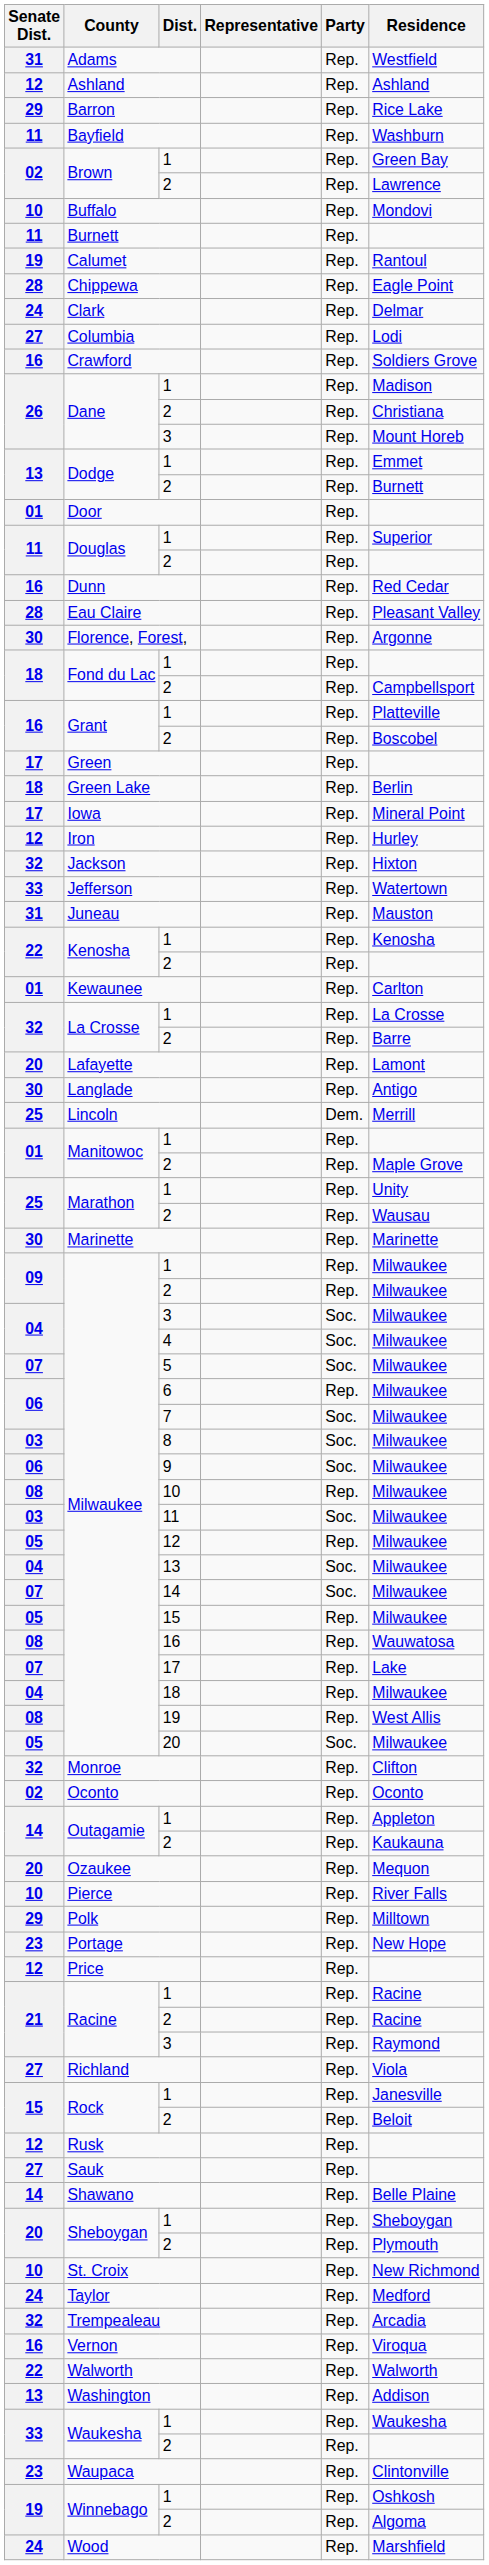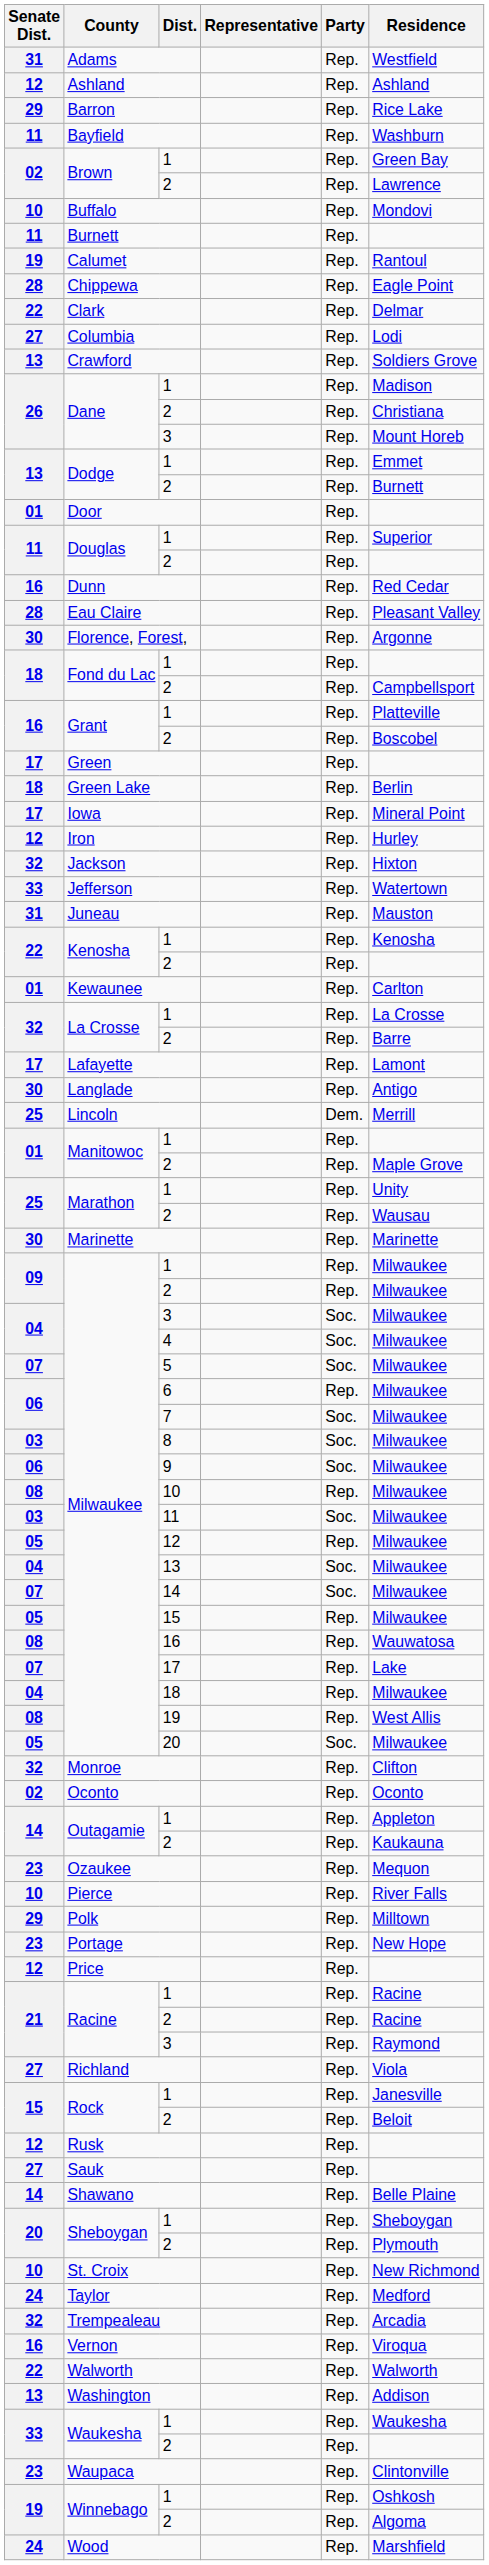 <table class="wikitable sortable">
 <tr>
 <th>Senate<br>Dist.</th>
 <th>County</th>
 <th>Dist.</th>
 <th>Representative</th>
 <th>Party</th>
 <th>Residence</th>
 </tr>
 <tr>
 <th><a href='#'>31</a></th>
 <td text-align="left" colspan="2"><a href='#'>Adams</a> </td>
 <td></td>
 <td>Rep.</td>
 <td><a href='#'>Westfield</a></td>
 </tr>
 <tr>
 <th><a href='#'>12</a></th>
 <td text-align="left" colspan="2"><a href='#'>Ashland</a></td>
 <td></td>
 <td>Rep.</td>
 <td><a href='#'>Ashland</a></td>
 </tr>
 <tr>
 <th><a href='#'>29</a></th>
 <td text-align="left" colspan="2"><a href='#'>Barron</a></td>
 <td></td>
 <td>Rep.</td>
 <td><a href='#'>Rice Lake</a></td>
 </tr>
 <tr>
 <th><a href='#'>11</a></th>
 <td text-align="left" colspan="2"><a href='#'>Bayfield</a></td>
 <td></td>
 <td>Rep.</td>
 <td><a href='#'>Washburn</a></td>
 </tr>
 <tr>
 <th rowspan="2"><a href='#'>02</a></th>
 <td text-align="left" rowspan="2"><a href='#'>Brown</a></td>
 <td>1</td>
 <td></td>
 <td>Rep.</td>
 <td><a href='#'>Green Bay</a></td>
 </tr>
 <tr>
 <td>2</td>
 <td></td>
 <td>Rep.</td>
 <td><a href='#'>Lawrence</a></td>
 </tr>
 <tr>
 <th><a href='#'>10</a></th>
 <td text-align="left" colspan="2"><a href='#'>Buffalo</a> </td>
 <td></td>
 <td>Rep.</td>
 <td><a href='#'>Mondovi</a></td>
 </tr>
 <tr>
 <th><a href='#'>11</a></th>
 <td text-align="left" colspan="2"><a href='#'>Burnett</a> </td>
 <td></td>
 <td>Rep.</td>
 <td></td>
 </tr>
 <tr>
 <th><a href='#'>19</a></th>
 <td text-align="left" colspan="2"><a href='#'>Calumet</a></td>
 <td></td>
 <td>Rep.</td>
 <td><a href='#'>Rantoul</a></td>
 </tr>
 <tr>
 <th><a href='#'>28</a></th>
 <td text-align="left" colspan="2"><a href='#'>Chippewa</a></td>
 <td></td>
 <td>Rep.</td>
 <td><a href='#'>Eagle Point</a></td>
 </tr>
 <tr>
-<th><a href='#'>24</a></th>
+<th><a href='#'>22</a></th>
 <td text-align="left" colspan="2"><a href='#'>Clark</a></td>
 <td></td>
 <td>Rep.</td>
 <td><a href='#'>Delmar</a></td>
 </tr>
 <tr>
 <th><a href='#'>27</a></th>
 <td text-align="left" colspan="2"><a href='#'>Columbia</a></td>
 <td></td>
 <td>Rep.</td>
 <td><a href='#'>Lodi</a></td>
 </tr>
 <tr>
-<th><a href='#'>16</a></th>
+<th><a href='#'>13</a></th>
 <td text-align="left" colspan="2"><a href='#'>Crawford</a></td>
 <td></td>
 <td>Rep.</td>
 <td><a href='#'>Soldiers Grove</a></td>
 </tr>
 <tr>
 <th rowspan="3"><a href='#'>26</a></th>
 <td text-align="left" rowspan="3"><a href='#'>Dane</a></td>
 <td>1</td>
 <td></td>
 <td>Rep.</td>
 <td><a href='#'>Madison</a></td>
 </tr>
 <tr>
 <td>2</td>
 <td></td>
 <td>Rep.</td>
 <td><a href='#'>Christiana</a></td>
 </tr>
 <tr>
 <td>3</td>
 <td></td>
 <td>Rep.</td>
 <td><a href='#'>Mount Horeb</a></td>
 </tr>
 <tr>
 <th rowspan="2"><a href='#'>13</a></th>
 <td text-align="left" rowspan="2"><a href='#'>Dodge</a></td>
 <td>1</td>
 <td></td>
 <td>Rep.</td>
 <td><a href='#'>Emmet</a></td>
 </tr>
 <tr>
 <td>2</td>
 <td></td>
 <td>Rep.</td>
 <td><a href='#'>Burnett</a></td>
 </tr>
 <tr>
 <th><a href='#'>01</a></th>
 <td text-align="left" colspan="2"><a href='#'>Door</a></td>
 <td></td>
 <td>Rep.</td>
 <td></td>
 </tr>
 <tr>
 <th rowspan="2"><a href='#'>11</a></th>
 <td text-align="left" rowspan="2"><a href='#'>Douglas</a></td>
 <td>1</td>
 <td></td>
 <td>Rep.</td>
 <td><a href='#'>Superior</a></td>
 </tr>
 <tr>
 <td>2</td>
 <td></td>
 <td>Rep.</td>
 <td></td>
 </tr>
 <tr>
 <th><a href='#'>16</a></th>
 <td text-align="left" colspan="2"><a href='#'>Dunn</a></td>
 <td></td>
 <td>Rep.</td>
 <td><a href='#'>Red Cedar</a></td>
 </tr>
 <tr>
 <th><a href='#'>28</a></th>
 <td text-align="left" colspan="2"><a href='#'>Eau Claire</a></td>
 <td></td>
 <td>Rep.</td>
 <td><a href='#'>Pleasant Valley</a></td>
 </tr>
 <tr>
 <th><a href='#'>30</a></th>
 <td text-align="left" colspan="2"><a href='#'>Florence</a>, <a href='#'>Forest</a>, </td>
 <td></td>
 <td>Rep.</td>
 <td><a href='#'>Argonne</a></td>
 </tr>
 <tr>
 <th rowspan="2"><a href='#'>18</a></th>
 <td text-align="left" rowspan="2"><a href='#'>Fond du Lac</a></td>
 <td>1</td>
 <td></td>
 <td>Rep.</td>
 <td></td>
 </tr>
 <tr>
 <td>2</td>
 <td></td>
 <td>Rep.</td>
 <td><a href='#'>Campbellsport</a></td>
 </tr>
 <tr>
 <th rowspan="2"><a href='#'>16</a></th>
 <td text-align="left" rowspan="2"><a href='#'>Grant</a></td>
 <td>1</td>
 <td></td>
 <td>Rep.</td>
 <td><a href='#'>Platteville</a></td>
 </tr>
 <tr>
 <td>2</td>
 <td></td>
 <td>Rep.</td>
 <td><a href='#'>Boscobel</a></td>
 </tr>
 <tr>
 <th><a href='#'>17</a></th>
 <td text-align="left" colspan="2"><a href='#'>Green</a></td>
 <td></td>
 <td>Rep.</td>
 <td></td>
 </tr>
 <tr>
 <th><a href='#'>18</a></th>
 <td text-align="left" colspan="2"><a href='#'>Green Lake</a> </td>
 <td></td>
 <td>Rep.</td>
 <td><a href='#'>Berlin</a></td>
 </tr>
 <tr>
 <th><a href='#'>17</a></th>
 <td text-align="left" colspan="2"><a href='#'>Iowa</a></td>
 <td></td>
 <td>Rep.</td>
 <td><a href='#'>Mineral Point</a></td>
 </tr>
 <tr>
 <th><a href='#'>12</a></th>
 <td text-align="left" colspan="2"><a href='#'>Iron</a> </td>
 <td></td>
 <td>Rep.</td>
 <td><a href='#'>Hurley</a></td>
 </tr>
 <tr>
 <th><a href='#'>32</a></th>
 <td text-align="left" colspan="2"><a href='#'>Jackson</a></td>
 <td></td>
 <td>Rep.</td>
 <td><a href='#'>Hixton</a></td>
 </tr>
 <tr>
 <th><a href='#'>33</a></th>
 <td text-align="left" colspan="2"><a href='#'>Jefferson</a></td>
 <td></td>
 <td>Rep.</td>
 <td><a href='#'>Watertown</a></td>
 </tr>
 <tr>
 <th><a href='#'>31</a></th>
 <td text-align="left" colspan="2"><a href='#'>Juneau</a></td>
 <td></td>
 <td>Rep.</td>
 <td><a href='#'>Mauston</a></td>
 </tr>
 <tr>
 <th rowspan="2"><a href='#'>22</a></th>
 <td text-align="left" rowspan="2"><a href='#'>Kenosha</a></td>
 <td>1</td>
 <td></td>
 <td>Rep.</td>
 <td><a href='#'>Kenosha</a></td>
 </tr>
 <tr>
 <td>2</td>
 <td></td>
 <td>Rep.</td>
 <td></td>
 </tr>
 <tr>
 <th><a href='#'>01</a></th>
 <td text-align="left" colspan="2"><a href='#'>Kewaunee</a></td>
 <td></td>
 <td>Rep.</td>
 <td><a href='#'>Carlton</a></td>
 </tr>
 <tr>
 <th rowspan="2"><a href='#'>32</a></th>
 <td text-align="left" rowspan="2"><a href='#'>La Crosse</a></td>
 <td>1</td>
 <td></td>
 <td>Rep.</td>
 <td><a href='#'>La Crosse</a></td>
 </tr>
 <tr>
 <td>2</td>
 <td></td>
 <td>Rep.</td>
 <td><a href='#'>Barre</a></td>
 </tr>
 <tr>
-<th><a href='#'>20</a></th>
+<th><a href='#'>17</a></th>
 <td text-align="left" colspan="2"><a href='#'>Lafayette</a></td>
 <td></td>
 <td>Rep.</td>
 <td><a href='#'>Lamont</a></td>
 </tr>
 <tr>
 <th><a href='#'>30</a></th>
 <td text-align="left" colspan="2"><a href='#'>Langlade</a></td>
 <td></td>
 <td>Rep.</td>
 <td><a href='#'>Antigo</a></td>
 </tr>
 <tr>
 <th><a href='#'>25</a></th>
 <td text-align="left" colspan="2"><a href='#'>Lincoln</a></td>
 <td></td>
 <td>Dem.</td>
 <td><a href='#'>Merrill</a></td>
 </tr>
 <tr>
 <th rowspan="2"><a href='#'>01</a></th>
 <td text-align="left" rowspan="2"><a href='#'>Manitowoc</a></td>
 <td>1</td>
 <td></td>
 <td>Rep.</td>
 <td></td>
 </tr>
 <tr>
 <td>2</td>
 <td></td>
 <td>Rep.</td>
 <td><a href='#'>Maple Grove</a></td>
 </tr>
 <tr>
 <th rowspan="2"><a href='#'>25</a></th>
 <td text-align="left" rowspan="2"><a href='#'>Marathon</a></td>
 <td>1</td>
 <td></td>
 <td>Rep.</td>
 <td><a href='#'>Unity</a></td>
 </tr>
 <tr>
 <td>2</td>
 <td></td>
 <td>Rep.</td>
 <td><a href='#'>Wausau</a></td>
 </tr>
 <tr>
 <th><a href='#'>30</a></th>
 <td text-align="left" colspan="2"><a href='#'>Marinette</a></td>
 <td></td>
 <td>Rep.</td>
 <td><a href='#'>Marinette</a></td>
 </tr>
 <tr>
 <th rowspan="2"><a href='#'>09</a></th>
 <td text-align="left" rowspan="20"><a href='#'>Milwaukee</a></td>
 <td>1</td>
 <td></td>
 <td>Rep.</td>
 <td><a href='#'>Milwaukee</a></td>
 </tr>
 <tr>
 <td>2</td>
 <td></td>
 <td>Rep.</td>
 <td><a href='#'>Milwaukee</a></td>
 </tr>
 <tr>
 <th rowspan="2"><a href='#'>04</a></th>
 <td>3</td>
 <td></td>
 <td>Soc.</td>
 <td><a href='#'>Milwaukee</a></td>
 </tr>
 <tr>
 <td>4</td>
 <td></td>
 <td>Soc.</td>
 <td><a href='#'>Milwaukee</a></td>
 </tr>
 <tr>
 <th><a href='#'>07</a></th>
 <td>5</td>
 <td></td>
 <td>Soc.</td>
 <td><a href='#'>Milwaukee</a></td>
 </tr>
 <tr>
 <th rowspan="2"><a href='#'>06</a></th>
 <td>6</td>
 <td></td>
 <td>Rep.</td>
 <td><a href='#'>Milwaukee</a></td>
 </tr>
 <tr>
 <td>7</td>
 <td></td>
 <td>Soc.</td>
 <td><a href='#'>Milwaukee</a></td>
 </tr>
 <tr>
 <th><a href='#'>03</a></th>
 <td>8</td>
 <td></td>
 <td>Soc.</td>
 <td><a href='#'>Milwaukee</a></td>
 </tr>
 <tr>
 <th><a href='#'>06</a></th>
 <td>9</td>
 <td></td>
 <td>Soc.</td>
 <td><a href='#'>Milwaukee</a></td>
 </tr>
 <tr>
 <th><a href='#'>08</a></th>
 <td>10</td>
 <td></td>
 <td>Rep.</td>
 <td><a href='#'>Milwaukee</a></td>
 </tr>
 <tr>
 <th><a href='#'>03</a></th>
 <td>11</td>
 <td></td>
 <td>Soc.</td>
 <td><a href='#'>Milwaukee</a></td>
 </tr>
 <tr>
 <th><a href='#'>05</a></th>
 <td>12</td>
 <td></td>
 <td>Rep.</td>
 <td><a href='#'>Milwaukee</a></td>
 </tr>
 <tr>
 <th><a href='#'>04</a></th>
 <td>13</td>
 <td></td>
 <td>Soc.</td>
 <td><a href='#'>Milwaukee</a></td>
 </tr>
 <tr>
 <th><a href='#'>07</a></th>
 <td>14</td>
 <td></td>
 <td>Soc.</td>
 <td><a href='#'>Milwaukee</a></td>
 </tr>
 <tr>
 <th><a href='#'>05</a></th>
 <td>15</td>
 <td></td>
 <td>Rep.</td>
 <td><a href='#'>Milwaukee</a></td>
 </tr>
 <tr>
 <th><a href='#'>08</a></th>
 <td>16</td>
 <td></td>
 <td>Rep.</td>
 <td><a href='#'>Wauwatosa</a></td>
 </tr>
 <tr>
 <th><a href='#'>07</a></th>
 <td>17</td>
 <td></td>
 <td>Rep.</td>
 <td><a href='#'>Lake</a></td>
 </tr>
 <tr>
 <th><a href='#'>04</a></th>
 <td>18</td>
 <td></td>
 <td>Rep.</td>
 <td><a href='#'>Milwaukee</a></td>
 </tr>
 <tr>
 <th><a href='#'>08</a></th>
 <td>19</td>
 <td></td>
 <td>Rep.</td>
 <td><a href='#'>West Allis</a></td>
 </tr>
 <tr>
 <th><a href='#'>05</a></th>
 <td>20</td>
 <td></td>
 <td>Soc.</td>
 <td><a href='#'>Milwaukee</a></td>
 </tr>
 <tr>
 <th><a href='#'>32</a></th>
 <td text-align="left" colspan="2"><a href='#'>Monroe</a></td>
 <td></td>
 <td>Rep.</td>
 <td><a href='#'>Clifton</a></td>
 </tr>
 <tr>
 <th><a href='#'>02</a></th>
 <td text-align="left" colspan="2"><a href='#'>Oconto</a></td>
 <td></td>
 <td>Rep.</td>
 <td><a href='#'>Oconto</a></td>
 </tr>
 <tr>
 <th rowspan="2"><a href='#'>14</a></th>
 <td text-align="left" rowspan="2"><a href='#'>Outagamie</a></td>
 <td>1</td>
 <td></td>
 <td>Rep.</td>
 <td><a href='#'>Appleton</a></td>
 </tr>
 <tr>
 <td>2</td>
 <td></td>
 <td>Rep.</td>
 <td><a href='#'>Kaukauna</a></td>
 </tr>
 <tr>
-<th><a href='#'>20</a></th>
+<th><a href='#'>23</a></th>
 <td text-align="left" colspan="2"><a href='#'>Ozaukee</a></td>
 <td></td>
 <td>Rep.</td>
 <td><a href='#'>Mequon</a></td>
 </tr>
 <tr>
 <th><a href='#'>10</a></th>
 <td text-align="left" colspan="2"><a href='#'>Pierce</a></td>
 <td></td>
 <td>Rep.</td>
 <td><a href='#'>River Falls</a></td>
 </tr>
 <tr>
 <th><a href='#'>29</a></th>
 <td text-align="left" colspan="2"><a href='#'>Polk</a></td>
 <td></td>
 <td>Rep.</td>
 <td><a href='#'>Milltown</a></td>
 </tr>
 <tr>
 <th><a href='#'>23</a></th>
 <td text-align="left" colspan="2"><a href='#'>Portage</a></td>
 <td></td>
 <td>Rep.</td>
 <td><a href='#'>New Hope</a></td>
 </tr>
 <tr>
 <th><a href='#'>12</a></th>
 <td text-align="left" colspan="2"><a href='#'>Price</a></td>
 <td></td>
 <td>Rep.</td>
 <td></td>
 </tr>
 <tr>
 <th rowspan="3"><a href='#'>21</a></th>
 <td text-align="left" rowspan="3"><a href='#'>Racine</a></td>
 <td>1</td>
 <td></td>
 <td>Rep.</td>
 <td><a href='#'>Racine</a></td>
 </tr>
 <tr>
 <td>2</td>
 <td></td>
 <td>Rep.</td>
 <td><a href='#'>Racine</a></td>
 </tr>
 <tr>
 <td>3</td>
 <td></td>
 <td>Rep.</td>
 <td><a href='#'>Raymond</a></td>
 </tr>
 <tr>
 <th><a href='#'>27</a></th>
 <td text-align="left" colspan="2"><a href='#'>Richland</a></td>
 <td></td>
 <td>Rep.</td>
 <td><a href='#'>Viola</a></td>
 </tr>
 <tr>
 <th rowspan="2"><a href='#'>15</a></th>
 <td text-align="left" rowspan="2"><a href='#'>Rock</a></td>
 <td>1</td>
 <td></td>
 <td>Rep.</td>
 <td><a href='#'>Janesville</a></td>
 </tr>
 <tr>
 <td>2</td>
 <td></td>
 <td>Rep.</td>
 <td><a href='#'>Beloit</a></td>
 </tr>
 <tr>
 <th><a href='#'>12</a></th>
 <td text-align="left" colspan="2"><a href='#'>Rusk</a> </td>
 <td></td>
 <td>Rep.</td>
 <td></td>
 </tr>
 <tr>
 <th><a href='#'>27</a></th>
 <td text-align="left" colspan="2"><a href='#'>Sauk</a></td>
 <td></td>
 <td>Rep.</td>
 <td></td>
 </tr>
 <tr>
 <th><a href='#'>14</a></th>
 <td text-align="left" colspan="2"><a href='#'>Shawano</a></td>
 <td></td>
 <td>Rep.</td>
 <td><a href='#'>Belle Plaine</a></td>
 </tr>
 <tr>
 <th rowspan="2"><a href='#'>20</a></th>
 <td text-align="left" rowspan="2"><a href='#'>Sheboygan</a></td>
 <td>1</td>
 <td></td>
 <td>Rep.</td>
 <td><a href='#'>Sheboygan</a></td>
 </tr>
 <tr>
 <td>2</td>
 <td></td>
 <td>Rep.</td>
 <td><a href='#'>Plymouth</a></td>
 </tr>
 <tr>
 <th><a href='#'>10</a></th>
 <td text-align="left" colspan="2"><a href='#'>St. Croix</a></td>
 <td></td>
 <td>Rep.</td>
 <td><a href='#'>New Richmond</a></td>
 </tr>
 <tr>
 <th><a href='#'>24</a></th>
 <td text-align="left" colspan="2"><a href='#'>Taylor</a></td>
 <td></td>
 <td>Rep.</td>
 <td><a href='#'>Medford</a></td>
 </tr>
 <tr>
 <th><a href='#'>32</a></th>
 <td text-align="left" colspan="2"><a href='#'>Trempealeau</a></td>
 <td></td>
 <td>Rep.</td>
 <td><a href='#'>Arcadia</a></td>
 </tr>
 <tr>
 <th><a href='#'>16</a></th>
 <td text-align="left" colspan="2"><a href='#'>Vernon</a></td>
 <td></td>
 <td>Rep.</td>
 <td><a href='#'>Viroqua</a></td>
 </tr>
 <tr>
 <th><a href='#'>22</a></th>
 <td text-align="left" colspan="2"><a href='#'>Walworth</a></td>
 <td></td>
 <td>Rep.</td>
 <td><a href='#'>Walworth</a></td>
 </tr>
 <tr>
 <th><a href='#'>13</a></th>
 <td text-align="left" colspan="2"><a href='#'>Washington</a></td>
 <td></td>
 <td>Rep.</td>
 <td><a href='#'>Addison</a></td>
 </tr>
 <tr>
 <th rowspan="2"><a href='#'>33</a></th>
 <td text-align="left" rowspan="2"><a href='#'>Waukesha</a></td>
 <td>1</td>
 <td></td>
 <td>Rep.</td>
 <td><a href='#'>Waukesha</a></td>
 </tr>
 <tr>
 <td>2</td>
 <td></td>
 <td>Rep.</td>
 <td></td>
 </tr>
 <tr>
 <th><a href='#'>23</a></th>
 <td text-align="left" colspan="2"><a href='#'>Waupaca</a></td>
 <td></td>
 <td>Rep.</td>
 <td><a href='#'>Clintonville</a></td>
 </tr>
 <tr>
 <th rowspan="2"><a href='#'>19</a></th>
 <td text-align="left" rowspan="2"><a href='#'>Winnebago</a></td>
 <td>1</td>
 <td></td>
 <td>Rep.</td>
 <td><a href='#'>Oshkosh</a></td>
 </tr>
 <tr>
 <td>2</td>
 <td></td>
 <td>Rep.</td>
 <td><a href='#'>Algoma</a></td>
 </tr>
 <tr>
 <th><a href='#'>24</a></th>
 <td text-align="left" colspan="2"><a href='#'>Wood</a></td>
 <td></td>
 <td>Rep.</td>
 <td><a href='#'>Marshfield</a></td>
 </tr>
 </table>
